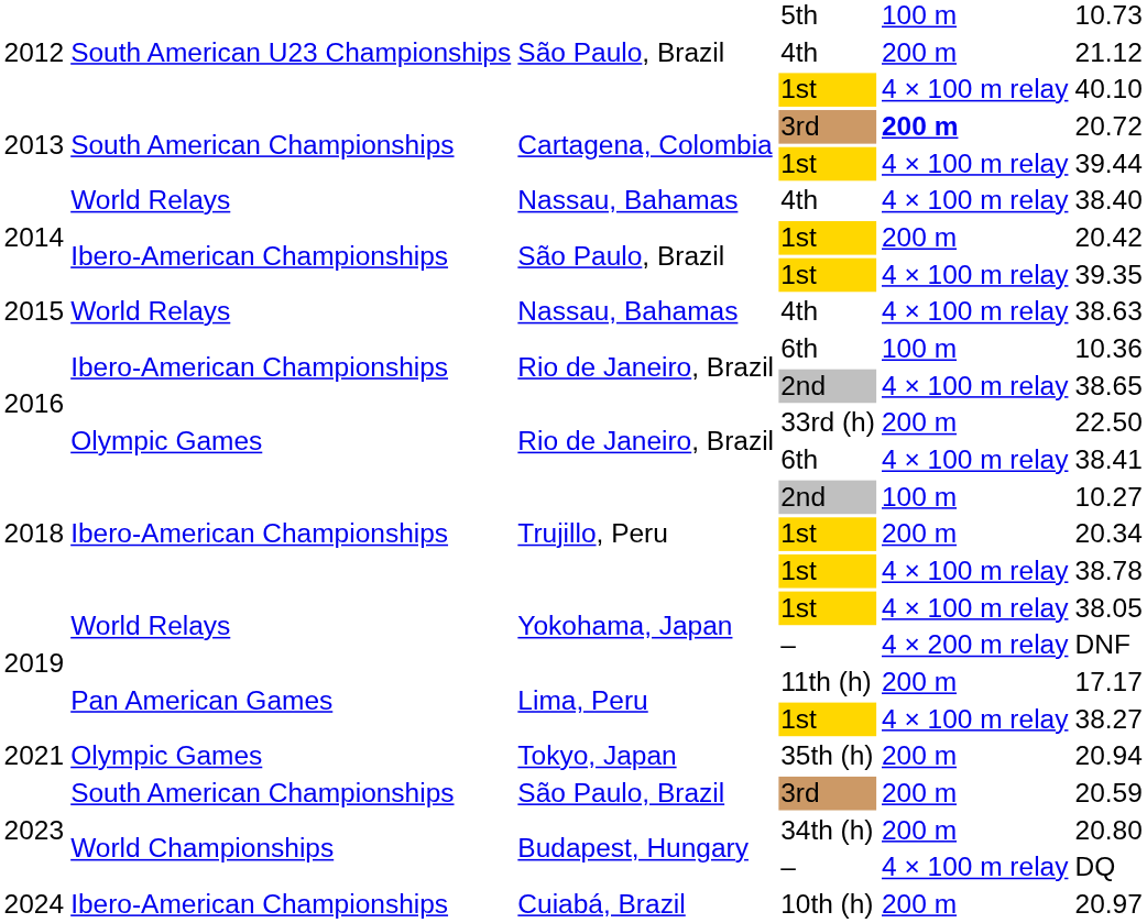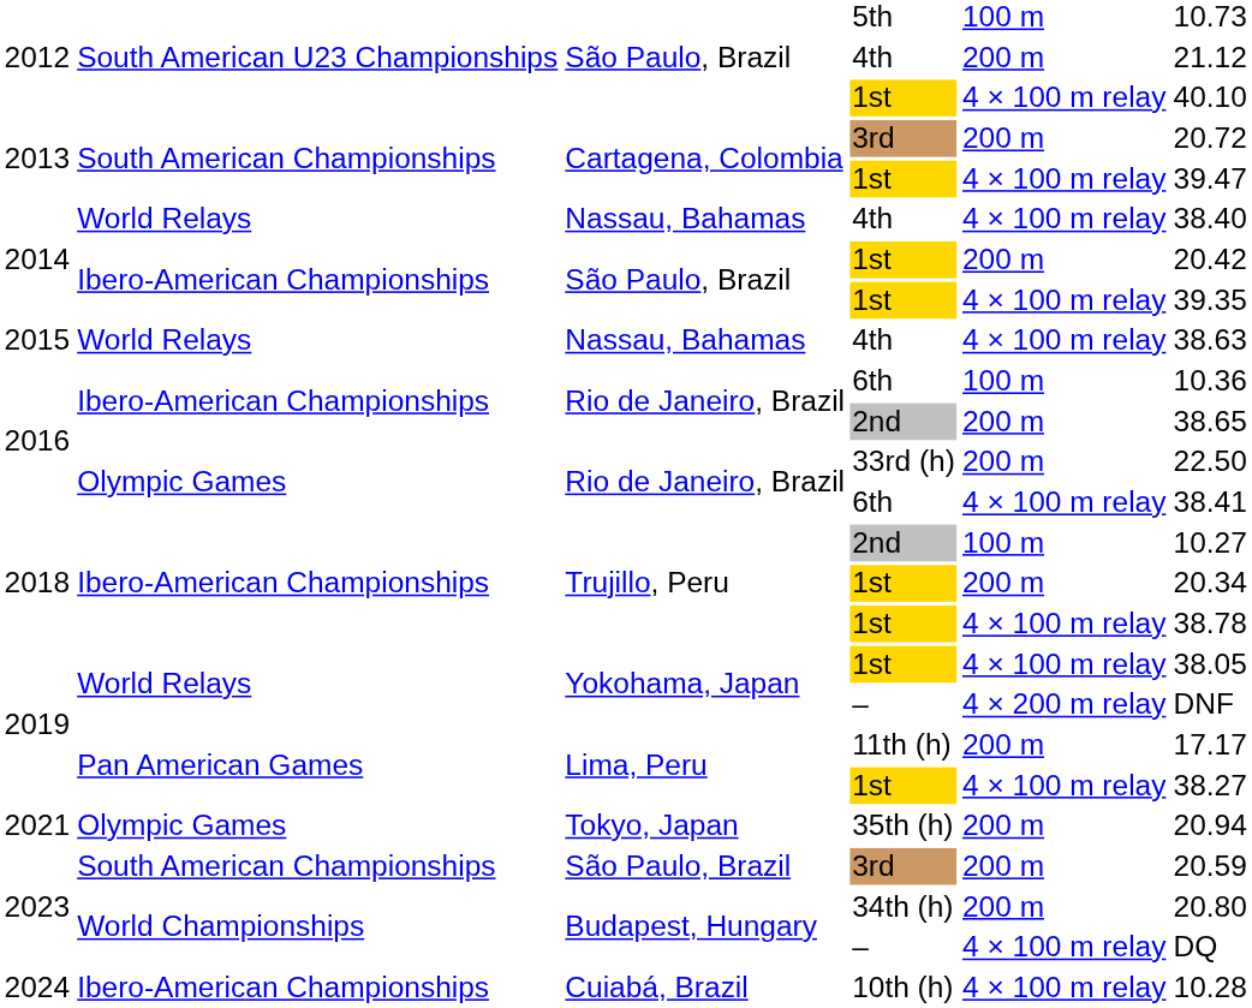 <table>
 <tr>
 <td rowspan=3>2012</td>
 <td rowspan=3><a href='#'>South American U23 Championships</a></td>
 <td rowspan=3><a href='#'>São Paulo</a>, Brazil</td>
 <td>5th</td>
 <td><a href='#'>100 m</a></td>
 <td>10.73</td>
 </tr>
 <tr>
 <td>4th</td>
 <td><a href='#'>200 m</a></td>
 <td>21.12</td>
 </tr>
 <tr>
 <td bgcolor=gold>1st</td>
 <td><a href='#'>4 × 100 m relay</a></td>
 <td>40.10</td>
 </tr>
 <tr>
 <td rowspan=2>2013</td>
 <td rowspan=2><a href='#'>South American Championships</a></td>
 <td rowspan=2><a href='#'>Cartagena, Colombia</a></td>
 <td bgcolor=cc9966>3rd</td>
-<td><strong><a href='#'>200 m</a></strong></td>
+<td><a href='#'>200 m</a></td>
 <td>20.72</td>
 </tr>
 <tr>
 <td bgcolor=gold>1st</td>
 <td><a href='#'>4 × 100 m relay</a></td>
-<td>39.44</td>
+<td>39.47</td>
 </tr>
 <tr>
 <td rowspan=3>2014</td>
 <td><a href='#'>World Relays</a></td>
 <td><a href='#'>Nassau, Bahamas</a></td>
 <td>4th</td>
 <td><a href='#'>4 × 100 m relay</a></td>
 <td>38.40</td>
 </tr>
 <tr>
 <td rowspan=2><a href='#'>Ibero-American Championships</a></td>
 <td rowspan=2><a href='#'>São Paulo</a>, Brazil</td>
 <td bgcolor=gold>1st</td>
 <td><a href='#'>200 m</a></td>
 <td>20.42</td>
 </tr>
 <tr>
 <td bgcolor=gold>1st</td>
 <td><a href='#'>4 × 100 m relay</a></td>
 <td>39.35</td>
 </tr>
 <tr>
 <td>2015</td>
 <td><a href='#'>World Relays</a></td>
 <td><a href='#'>Nassau, Bahamas</a></td>
 <td>4th</td>
 <td><a href='#'>4 × 100 m relay</a></td>
 <td>38.63</td>
 </tr>
 <tr>
 <td rowspan=4>2016</td>
 <td rowspan=2><a href='#'>Ibero-American Championships</a></td>
 <td rowspan=2><a href='#'>Rio de Janeiro</a>, Brazil</td>
 <td>6th</td>
 <td><a href='#'>100 m</a></td>
 <td>10.36</td>
 </tr>
 <tr>
 <td bgcolor=silver>2nd</td>
-<td><a href='#'>4 × 100 m relay</a></td>
+<td><a href='#'>200 m</a></td>
 <td>38.65</td>
 </tr>
 <tr>
 <td rowspan=2><a href='#'>Olympic Games</a></td>
 <td rowspan=2><a href='#'>Rio de Janeiro</a>, Brazil</td>
 <td>33rd (h)</td>
 <td><a href='#'>200 m</a></td>
 <td>22.50</td>
 </tr>
 <tr>
 <td>6th</td>
 <td><a href='#'>4 × 100 m relay</a></td>
 <td>38.41</td>
 </tr>
 <tr>
 <td rowspan=3>2018</td>
 <td rowspan=3><a href='#'>Ibero-American Championships</a></td>
 <td rowspan=3><a href='#'>Trujillo</a>, Peru</td>
 <td bgcolor=silver>2nd</td>
 <td><a href='#'>100 m</a></td>
 <td>10.27</td>
 </tr>
 <tr>
 <td bgcolor=gold>1st</td>
 <td><a href='#'>200 m</a></td>
 <td>20.34</td>
 </tr>
 <tr>
 <td bgcolor=gold>1st</td>
 <td><a href='#'>4 × 100 m relay</a></td>
 <td>38.78</td>
 </tr>
 <tr>
 <td rowspan=4>2019</td>
 <td rowspan=2><a href='#'>World Relays</a></td>
 <td rowspan=2><a href='#'>Yokohama, Japan</a></td>
 <td bgcolor=gold>1st</td>
 <td><a href='#'>4 × 100 m relay</a></td>
 <td>38.05</td>
 </tr>
 <tr>
 <td>–</td>
 <td><a href='#'>4 × 200 m relay</a></td>
 <td>DNF</td>
 </tr>
 <tr>
 <td rowspan=2><a href='#'>Pan American Games</a></td>
 <td rowspan=2><a href='#'>Lima, Peru</a></td>
 <td>11th (h)</td>
 <td><a href='#'>200 m</a></td>
 <td>17.17</td>
 </tr>
 <tr>
 <td bgcolor=gold>1st</td>
 <td><a href='#'>4 × 100 m relay</a></td>
 <td>38.27</td>
 </tr>
 <tr>
 <td>2021</td>
 <td><a href='#'>Olympic Games</a></td>
 <td><a href='#'>Tokyo, Japan</a></td>
 <td>35th (h)</td>
 <td><a href='#'>200 m</a></td>
 <td>20.94</td>
 </tr>
 <tr>
 <td rowspan=3>2023</td>
 <td><a href='#'>South American Championships</a></td>
 <td><a href='#'>São Paulo, Brazil</a></td>
 <td bgcolor=cc9966>3rd</td>
 <td><a href='#'>200 m</a></td>
 <td>20.59</td>
 </tr>
 <tr>
 <td rowspan=2><a href='#'>World Championships</a></td>
 <td rowspan=2><a href='#'>Budapest, Hungary</a></td>
 <td>34th (h)</td>
 <td><a href='#'>200 m</a></td>
 <td>20.80</td>
 </tr>
 <tr>
 <td>–</td>
 <td><a href='#'>4 × 100 m relay</a></td>
 <td>DQ</td>
 </tr>
 <tr>
 <td>2024</td>
 <td><a href='#'>Ibero-American Championships</a></td>
 <td><a href='#'>Cuiabá, Brazil</a></td>
 <td>10th (h)</td>
-<td><a href='#'>200 m</a></td>
-<td>20.97</td>
+<td><a href='#'>4 × 100 m relay</a></td>
+<td>10.28</td>
 </tr>
 </table>
